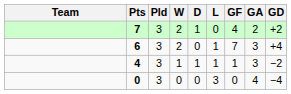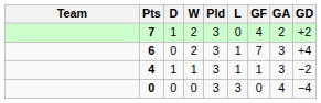 <table class="wikitable" style="text-align:center;">
 <tr>
 <th width=175>Team</th>
 <th width=20 abbr="Points">Pts</th>
+<th width=20 abbr="Drawn">D</th>
+<th width=20 abbr="Won">W</th>
 <th width=20 abbr="Played">Pld</th>
-<th width=20 abbr="Won">W</th>
-<th width=20 abbr="Drawn">D</th>
 <th width=20 abbr="Lost">L</th>
 <th width=20 abbr="Goals for">GF</th>
 <th width=20 abbr="Goals against">GA</th>
 <th width=20 abbr="Goal difference">GD</th>
 </tr>
 <tr style="background:#cfc;">
 <td style="text-align:left;"></td>
 <td><strong>7</strong></td>
+<td>1</td>
+<td>2</td>
 <td>3</td>
-<td>2</td>
-<td>1</td>
 <td>0</td>
 <td>4</td>
 <td>2</td>
 <td>+2</td>
 </tr>
 <tr>
 <td style="text-align:left;"></td>
 <td><strong>6</strong></td>
+<td>0</td>
+<td>2</td>
 <td>3</td>
-<td>2</td>
-<td>0</td>
 <td>1</td>
 <td>7</td>
 <td>3</td>
 <td>+4</td>
 </tr>
 <tr>
 <td style="text-align:left;"></td>
 <td><strong>4</strong></td>
-<td>3</td>
 <td>1</td>
 <td>1</td>
+<td>3</td>
 <td>1</td>
 <td>1</td>
 <td>3</td>
 <td>−2</td>
 </tr>
 <tr>
 <td style="text-align:left;"></td>
 <td><strong>0</strong></td>
-<td>3</td>
 <td>0</td>
 <td>0</td>
+<td>3</td>
 <td>3</td>
 <td>0</td>
 <td>4</td>
 <td>−4</td>
 </tr>
 </table>
